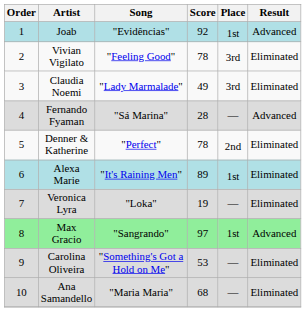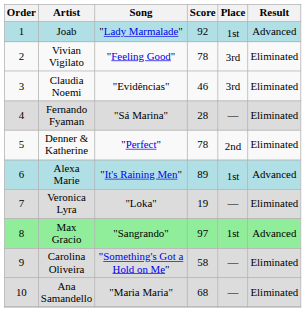 <table class="wikitable" style="text-align:center; width:70%;">
 <tr>
 <th scope="col" width="05%">Order</th>
 <th scope="col" width="17%">Artist</th>
 <th scope="col" width="33%">Song</th>
 <th scope="col" width="05%">Score</th>
 <th scope="col" width="05%">Place</th>
 <th scope="col" width="10%">Result</th>
 </tr>
 <tr bgcolor="#b0e0e6">
 <td>1</td>
 <td>Joab</td>
-<td>"Evidências"</td>
+<td>"<a href='#'>Lady Marmalade</a>"</td>
 <td>92</td>
 <td>1st<sup></sup></td>
 <td>Advanced</td>
 </tr>
 <tr>
 <td>2</td>
 <td>Vivian Vigilato</td>
 <td>"<a href='#'>Feeling Good</a>"</td>
 <td>78</td>
 <td>3rd<sup></sup></td>
 <td>Eliminated</td>
 </tr>
 <tr>
 <td>3</td>
 <td>Claudia Noemi</td>
-<td>"<a href='#'>Lady Marmalade</a>"</td>
-<td>49</td>
+<td>"Evidências"</td>
+<td>46</td>
 <td>3rd</td>
 <td>Eliminated</td>
 </tr>
 <tr bgcolor="#dcdcdc">
 <td>4</td>
 <td>Fernando Fyaman</td>
 <td>"Sá Marina"</td>
 <td>28</td>
 <td>—</td>
-<td>Advanced</td>
+<td>Eliminated</td>
 </tr>
 <tr>
 <td>5</td>
 <td>Denner & Katherine</td>
 <td>"<a href='#'>Perfect</a>"</td>
 <td>78</td>
 <td>2nd<sup></sup></td>
 <td>Eliminated</td>
 </tr>
 <tr bgcolor="#b0e0e6">
 <td>6</td>
 <td>Alexa Marie</td>
 <td>"<a href='#'>It's Raining Men</a>"</td>
 <td>89</td>
 <td>1st<sup></sup></td>
-<td>Eliminated</td>
+<td>Advanced</td>
 </tr>
 <tr bgcolor="#dcdcdc">
 <td>7</td>
 <td>Veronica Lyra</td>
 <td>"Loka"</td>
 <td>19</td>
 <td>—</td>
 <td>Eliminated</td>
 </tr>
 <tr bgcolor="#90ee9b">
 <td>8</td>
 <td>Max Gracio</td>
 <td>"Sangrando"</td>
 <td>97</td>
 <td>1st</td>
 <td>Advanced</td>
 </tr>
 <tr bgcolor="#dcdcdc">
 <td>9</td>
 <td>Carolina Oliveira</td>
 <td>"<a href='#'>Something's Got a Hold on Me</a>"</td>
-<td>53</td>
+<td>58</td>
 <td>—</td>
 <td>Eliminated</td>
 </tr>
 <tr bgcolor="#dcdcdc">
 <td>10</td>
 <td>Ana Samandello</td>
 <td>"Maria Maria"</td>
 <td>68</td>
 <td>—</td>
 <td>Eliminated</td>
 </tr>
 <tr>
 </tr>
 </table>
